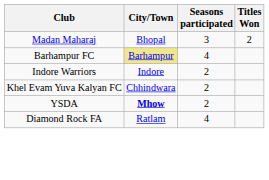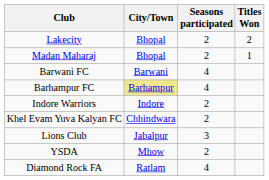 <table class="wikitable" style="text-align:center;">
 <tr>
 <th>Club</th>
 <th>City/Town</th>
 <th>Seasons <br> participated</th>
 <th>Titles <br> Won</th>
 </tr>
 <tr>
+<td><a href='#'>Lakecity</a></td>
+<td><a href='#'>Bhopal</a></td>
+<td>2</td>
+<td>2</td>
+</tr>
+<tr>
 <td><a href='#'>Madan Maharaj</a></td>
 <td><a href='#'>Bhopal</a></td>
-<td>3</td>
 <td>2</td>
+<td>1</td>
+</tr>
+<tr>
+<td>Barwani FC</td>
+<td><a href='#'>Barwani</a></td>
+<td>4</td>
+<td></td>
 </tr>
 <tr>
 <td>Barhampur FC</td>
 <td style="background: khaki;"><a href='#'>Barhampur</a></td>
 <td>4</td>
 <td></td>
 </tr>
 <tr>
 <td>Indore Warriors</td>
 <td><a href='#'>Indore</a></td>
 <td>2</td>
 <td></td>
 </tr>
 <tr>
 <td>Khel Evam Yuva Kalyan FC</td>
 <td><a href='#'>Chhindwara</a></td>
 <td>2</td>
 <td></td>
 </tr>
 <tr>
+<td>Lions Club</td>
+<td><a href='#'>Jabalpur</a></td>
+<td>3</td>
+<td></td>
+</tr>
+<tr>
 <td>YSDA</td>
-<td><strong><a href='#'>Mhow</a></strong></td>
+<td><a href='#'>Mhow</a></td>
 <td>2</td>
 <td></td>
 </tr>
 <tr>
 <td>Diamond Rock FA</td>
 <td><a href='#'>Ratlam</a></td>
 <td>4</td>
 <td></td>
 </tr>
 </table>
